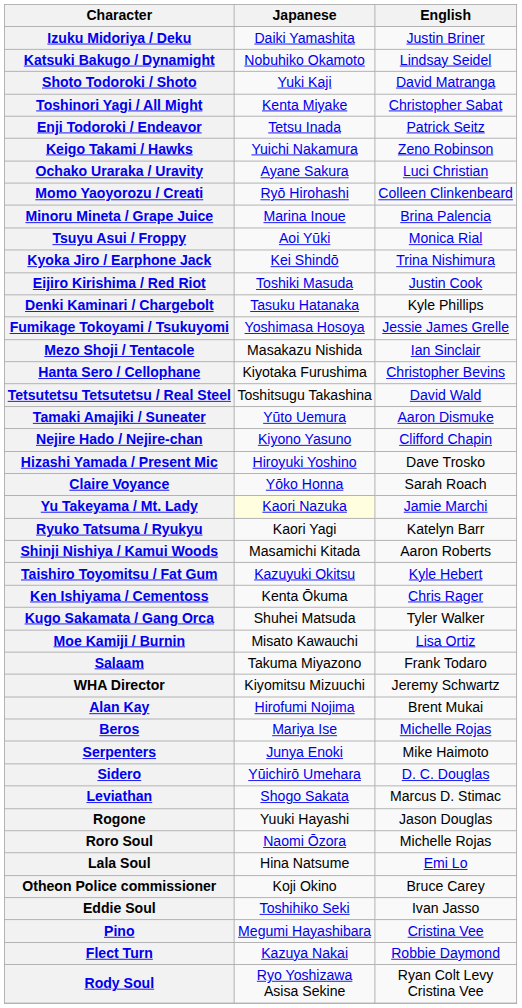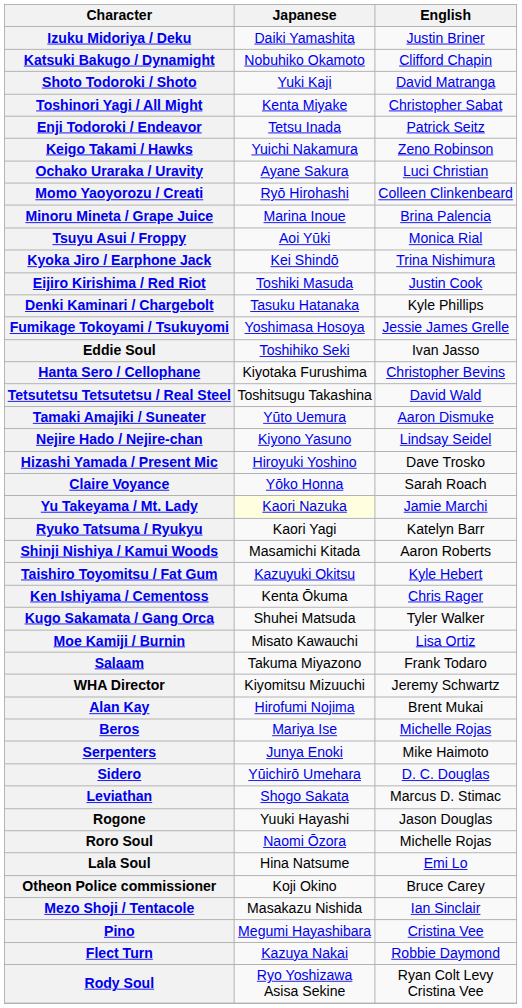 <table class="wikitable" style="text-align:center;">
 <tr>
 <th>Character</th>
 <th>Japanese</th>
 <th>English</th>
 </tr>
 <tr>
 <th><a href='#'>Izuku Midoriya / Deku</a></th>
 <td><a href='#'>Daiki Yamashita</a></td>
 <td><a href='#'>Justin Briner</a></td>
 </tr>
 <tr>
 <th><a href='#'>Katsuki Bakugo / Dynamight</a></th>
 <td><a href='#'>Nobuhiko Okamoto</a></td>
-<td><a href='#'>Lindsay Seidel</a></td>
+<td><a href='#'>Clifford Chapin</a></td>
 </tr>
 <tr>
 <th><a href='#'>Shoto Todoroki / Shoto</a></th>
 <td><a href='#'>Yuki Kaji</a></td>
 <td><a href='#'>David Matranga</a></td>
 </tr>
 <tr>
 <th><a href='#'>Toshinori Yagi / All Might</a></th>
 <td><a href='#'>Kenta Miyake</a></td>
 <td><a href='#'>Christopher Sabat</a></td>
 </tr>
 <tr>
 <th><a href='#'>Enji Todoroki / Endeavor</a></th>
 <td><a href='#'>Tetsu Inada</a></td>
 <td><a href='#'>Patrick Seitz</a></td>
 </tr>
 <tr>
 <th><a href='#'>Keigo Takami / Hawks</a></th>
 <td><a href='#'>Yuichi Nakamura</a></td>
 <td><a href='#'>Zeno Robinson</a></td>
 </tr>
 <tr>
 <th><a href='#'>Ochako Uraraka / Uravity</a></th>
 <td><a href='#'>Ayane Sakura</a></td>
 <td><a href='#'>Luci Christian</a></td>
 </tr>
 <tr>
 <th><a href='#'>Momo Yaoyorozu / Creati</a></th>
 <td><a href='#'>Ryō Hirohashi</a></td>
 <td><a href='#'>Colleen Clinkenbeard</a></td>
 </tr>
 <tr>
 <th><a href='#'>Minoru Mineta / Grape Juice</a></th>
 <td><a href='#'>Marina Inoue</a></td>
 <td><a href='#'>Brina Palencia</a></td>
 </tr>
 <tr>
 <th><a href='#'>Tsuyu Asui / Froppy</a></th>
 <td><a href='#'>Aoi Yūki</a></td>
 <td><a href='#'>Monica Rial</a></td>
 </tr>
 <tr>
 <th><a href='#'>Kyoka Jiro / Earphone Jack</a></th>
 <td><a href='#'>Kei Shindō</a></td>
 <td><a href='#'>Trina Nishimura</a></td>
 </tr>
 <tr>
 <th><a href='#'>Eijiro Kirishima / Red Riot</a></th>
 <td><a href='#'>Toshiki Masuda</a></td>
 <td><a href='#'>Justin Cook</a></td>
 </tr>
 <tr>
 <th><a href='#'>Denki Kaminari / Chargebolt</a></th>
 <td><a href='#'>Tasuku Hatanaka</a></td>
 <td>Kyle Phillips</td>
 </tr>
 <tr>
 <th><a href='#'>Fumikage Tokoyami / Tsukuyomi</a></th>
 <td><a href='#'>Yoshimasa Hosoya</a></td>
 <td><a href='#'>Jessie James Grelle</a></td>
 </tr>
 <tr>
-<th><a href='#'>Mezo Shoji / Tentacole</a></th>
-<td>Masakazu Nishida</td>
-<td><a href='#'>Ian Sinclair</a></td>
+<th>Eddie Soul</th>
+<td><a href='#'>Toshihiko Seki</a></td>
+<td>Ivan Jasso</td>
 </tr>
 <tr>
 <th><a href='#'>Hanta Sero / Cellophane</a></th>
 <td>Kiyotaka Furushima</td>
 <td><a href='#'>Christopher Bevins</a></td>
 </tr>
 <tr>
 <th><a href='#'>Tetsutetsu Tetsutetsu / Real Steel</a></th>
 <td>Toshitsugu Takashina</td>
 <td><a href='#'>David Wald</a></td>
 </tr>
 <tr>
 <th><a href='#'>Tamaki Amajiki / Suneater</a></th>
 <td><a href='#'>Yūto Uemura</a></td>
 <td><a href='#'>Aaron Dismuke</a></td>
 </tr>
 <tr>
 <th><a href='#'>Nejire Hado / Nejire-chan</a></th>
 <td><a href='#'>Kiyono Yasuno</a></td>
-<td><a href='#'>Clifford Chapin</a></td>
+<td><a href='#'>Lindsay Seidel</a></td>
 </tr>
 <tr>
 <th><a href='#'>Hizashi Yamada / Present Mic</a></th>
 <td><a href='#'>Hiroyuki Yoshino</a></td>
 <td>Dave Trosko</td>
 </tr>
 <tr>
 <th><a href='#'>Claire Voyance</a></th>
 <td><a href='#'>Yōko Honna</a></td>
 <td>Sarah Roach</td>
 </tr>
 <tr>
 <th><a href='#'>Yu Takeyama / Mt. Lady</a></th>
 <td style="background: lightyellow;"><a href='#'>Kaori Nazuka</a></td>
 <td><a href='#'>Jamie Marchi</a></td>
 </tr>
 <tr>
 <th><a href='#'>Ryuko Tatsuma / Ryukyu</a></th>
 <td>Kaori Yagi</td>
 <td>Katelyn Barr</td>
 </tr>
 <tr>
 <th><a href='#'>Shinji Nishiya / Kamui Woods</a></th>
 <td>Masamichi Kitada</td>
 <td>Aaron Roberts</td>
 </tr>
 <tr>
 <th><a href='#'>Taishiro Toyomitsu / Fat Gum</a></th>
 <td><a href='#'>Kazuyuki Okitsu</a></td>
 <td><a href='#'>Kyle Hebert</a></td>
 </tr>
 <tr>
 <th><a href='#'>Ken Ishiyama / Cementoss</a></th>
 <td>Kenta Ōkuma</td>
 <td><a href='#'>Chris Rager</a></td>
 </tr>
 <tr>
 <th><a href='#'>Kugo Sakamata / Gang Orca</a></th>
 <td>Shuhei Matsuda</td>
 <td>Tyler Walker</td>
 </tr>
 <tr>
 <th><a href='#'>Moe Kamiji / Burnin</a></th>
 <td>Misato Kawauchi</td>
 <td><a href='#'>Lisa Ortiz</a></td>
 </tr>
 <tr>
 <th><a href='#'>Salaam</a></th>
 <td>Takuma Miyazono</td>
 <td>Frank Todaro</td>
 </tr>
 <tr>
 <th>WHA Director</th>
 <td>Kiyomitsu Mizuuchi</td>
 <td>Jeremy Schwartz</td>
 </tr>
 <tr>
 <th><a href='#'>Alan Kay</a></th>
 <td><a href='#'>Hirofumi Nojima</a></td>
 <td>Brent Mukai</td>
 </tr>
 <tr>
 <th><a href='#'>Beros</a></th>
 <td><a href='#'>Mariya Ise</a></td>
 <td><a href='#'>Michelle Rojas</a></td>
 </tr>
 <tr>
 <th><a href='#'>Serpenters</a></th>
 <td><a href='#'>Junya Enoki</a></td>
 <td>Mike Haimoto</td>
 </tr>
 <tr>
 <th><a href='#'>Sidero</a></th>
 <td><a href='#'>Yūichirō Umehara</a></td>
 <td><a href='#'>D. C. Douglas</a></td>
 </tr>
 <tr>
 <th><a href='#'>Leviathan</a></th>
 <td><a href='#'>Shogo Sakata</a></td>
 <td>Marcus D. Stimac</td>
 </tr>
 <tr>
 <th>Rogone</th>
 <td>Yuuki Hayashi</td>
 <td>Jason Douglas</td>
 </tr>
 <tr>
 <th>Roro Soul</th>
 <td><a href='#'>Naomi Ōzora</a></td>
 <td>Michelle Rojas</td>
 </tr>
 <tr>
 <th>Lala Soul</th>
 <td>Hina Natsume</td>
 <td><a href='#'>Emi Lo</a></td>
 </tr>
 <tr>
 <th>Otheon Police commissioner</th>
 <td>Koji Okino</td>
 <td>Bruce Carey</td>
 </tr>
 <tr>
-<th>Eddie Soul</th>
-<td><a href='#'>Toshihiko Seki</a></td>
-<td>Ivan Jasso</td>
+<th><a href='#'>Mezo Shoji / Tentacole</a></th>
+<td>Masakazu Nishida</td>
+<td><a href='#'>Ian Sinclair</a></td>
 </tr>
 <tr>
 <th><a href='#'>Pino</a></th>
 <td><a href='#'>Megumi Hayashibara</a></td>
 <td><a href='#'>Cristina Vee</a></td>
 </tr>
 <tr>
 <th><a href='#'>Flect Turn</a></th>
 <td><a href='#'>Kazuya Nakai</a></td>
 <td><a href='#'>Robbie Daymond</a></td>
 </tr>
 <tr>
 <th><a href='#'>Rody Soul</a></th>
 <td><a href='#'>Ryo Yoshizawa</a><br>Asisa Sekine </td>
 <td>Ryan Colt Levy<br>Cristina Vee </td>
 </tr>
 <tr>
 </tr>
 </table>
